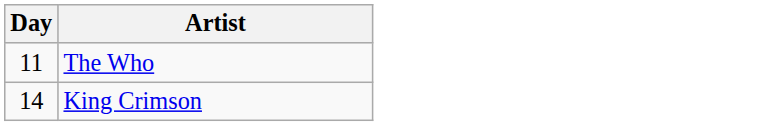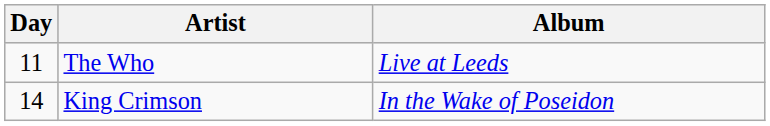 <table class="wikitable" border="1">
 <tr>
 <th>Day</th>
 <th width="200">Artist</th>
+<th width="250">Album</th>
 </tr>
 <tr>
 <td style="text-align:center;" rowspan="1">11</td>
 <td><a href='#'>The Who</a></td>
+<td><em><a href='#'>Live at Leeds</a></em></td>
 </tr>
 <tr>
 <td style="text-align:center;" rowspan="1">14</td>
 <td><a href='#'>King Crimson</a></td>
+<td><em><a href='#'>In the Wake of Poseidon</a></em></td>
 </tr>
 </table>
